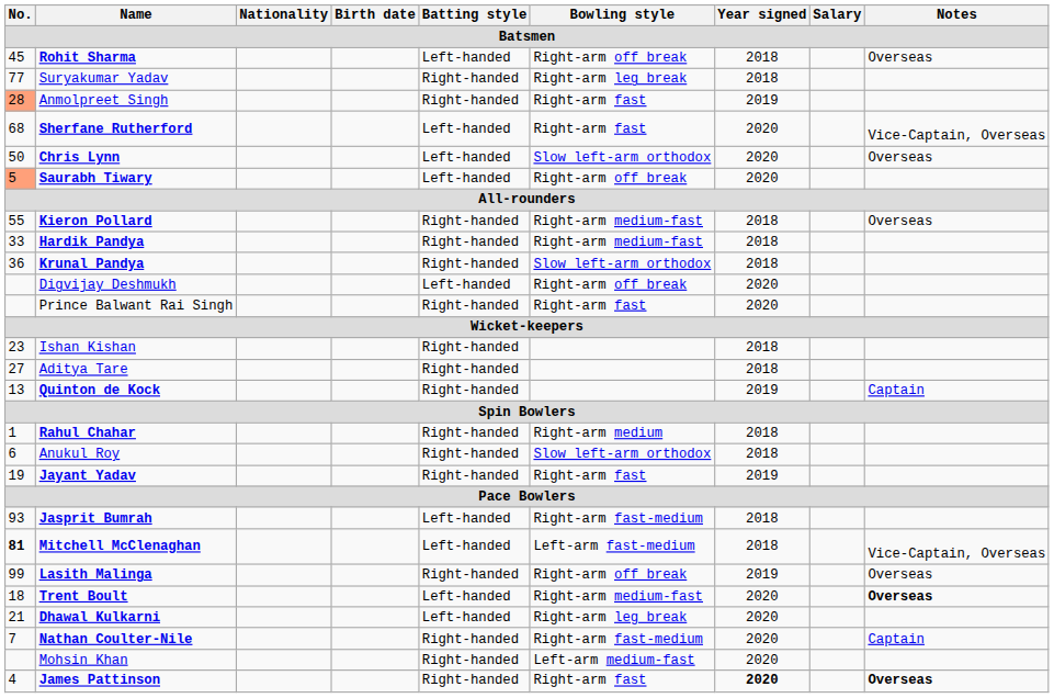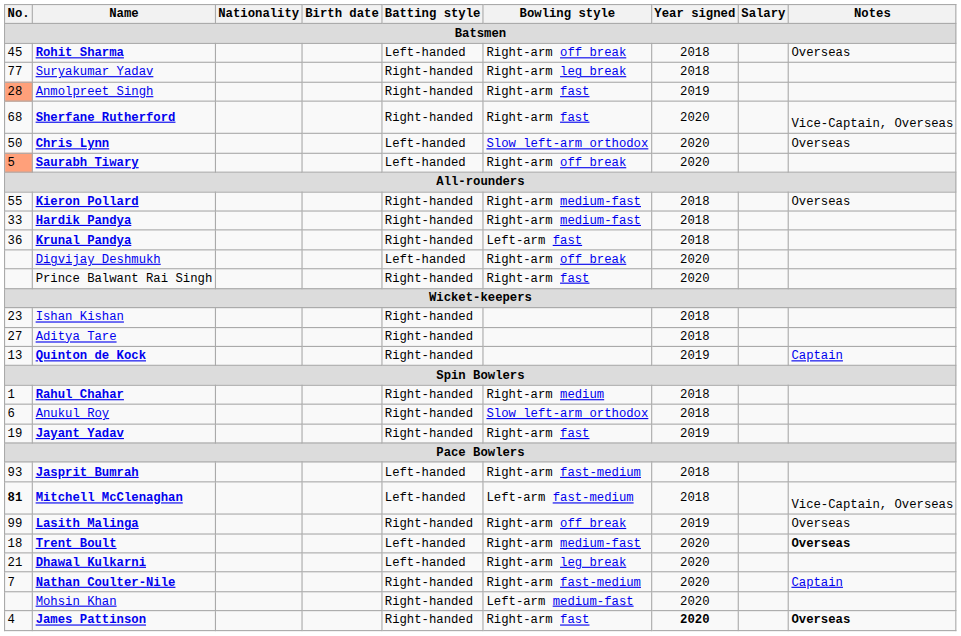 <table class="wikitable"  style="font-size:85%;">
 <tr>
 <th>No.</th>
 <th>Name</th>
 <th>Nationality</th>
 <th>Birth date</th>
 <th>Batting style</th>
 <th>Bowling style</th>
 <th>Year signed</th>
 <th>Salary</th>
 <th>Notes</th>
 </tr>
 <tr>
 <th colspan="9"  style="background:#dcdcdc; text-align:center;">Batsmen</th>
 </tr>
 <tr>
 <td>45</td>
 <td><strong><a href='#'>Rohit Sharma</a></strong></td>
 <td></td>
 <td></td>
 <td>Left-handed</td>
 <td>Right-arm <a href='#'>off break</a></td>
 <td style="text-align:center;">2018</td>
 <td style="text-align:right;"></td>
 <td>Overseas</td>
 </tr>
 <tr>
 <td>77</td>
 <td><a href='#'>Suryakumar Yadav</a></td>
 <td></td>
 <td></td>
 <td>Right-handed</td>
 <td>Right-arm <a href='#'>leg break</a></td>
 <td style="text-align:center;">2018</td>
 <td style="text-align:right;"></td>
 <td></td>
 </tr>
 <tr>
 <td style="background: lightsalmon;">28</td>
 <td><a href='#'>Anmolpreet Singh</a></td>
 <td></td>
 <td></td>
 <td>Right-handed</td>
 <td>Right-arm <a href='#'>fast</a></td>
 <td style="text-align:center;">2019</td>
 <td style="text-align:right;"></td>
 <td></td>
 </tr>
 <tr>
 <td>68</td>
 <td><strong><a href='#'>Sherfane Rutherford</a></strong></td>
 <td></td>
 <td></td>
-<td>Left-handed</td>
+<td>Right-handed</td>
 <td>Right-arm <a href='#'>fast</a></td>
 <td style="text-align:center;">2020</td>
 <td style="text-align:right;"></td>
 <td><br>Vice-Captain, Overseas</td>
 </tr>
 <tr>
 <td>50</td>
 <td><strong><a href='#'>Chris Lynn</a></strong></td>
 <td></td>
 <td></td>
 <td>Left-handed</td>
 <td><a href='#'>Slow left-arm orthodox</a></td>
 <td style="text-align:center;">2020</td>
 <td style="text-align:right;"></td>
 <td>Overseas</td>
 </tr>
 <tr>
 <td style="background: lightsalmon;">5</td>
 <td><strong><a href='#'>Saurabh Tiwary</a></strong></td>
 <td></td>
 <td></td>
 <td>Left-handed</td>
 <td>Right-arm <a href='#'>off break</a></td>
 <td style="text-align:center;">2020</td>
 <td style="text-align:right;"></td>
 <td></td>
 </tr>
 <tr>
 <th colspan="9"  style="background:#dcdcdc; text-align:center;">All-rounders</th>
 </tr>
 <tr>
 <td>55</td>
 <td><strong><a href='#'>Kieron Pollard</a></strong></td>
 <td></td>
 <td></td>
 <td>Right-handed</td>
 <td>Right-arm <a href='#'>medium-fast</a></td>
 <td style="text-align:center;">2018</td>
 <td style="text-align:right;"></td>
 <td>Overseas</td>
 </tr>
 <tr>
 <td>33</td>
 <td><strong><a href='#'>Hardik Pandya</a></strong></td>
 <td></td>
 <td></td>
 <td>Right-handed</td>
 <td>Right-arm <a href='#'>medium-fast</a></td>
 <td style="text-align:center;">2018</td>
 <td style="text-align:right;"></td>
 <td></td>
 </tr>
 <tr>
 <td>36</td>
 <td><strong><a href='#'>Krunal Pandya</a></strong></td>
 <td></td>
 <td></td>
 <td>Right-handed</td>
-<td><a href='#'>Slow left-arm orthodox</a></td>
+<td>Left-arm <a href='#'>fast</a></td>
 <td style="text-align:center;">2018</td>
 <td style="text-align:right;"></td>
 <td></td>
 </tr>
 <tr>
 <td></td>
 <td><a href='#'>Digvijay Deshmukh</a></td>
 <td></td>
 <td></td>
 <td>Left-handed</td>
 <td>Right-arm <a href='#'>off break</a></td>
 <td style="text-align:center;">2020</td>
 <td style="text-align:right;"></td>
 <td></td>
 </tr>
 <tr>
 <td></td>
 <td>Prince Balwant Rai Singh</td>
 <td></td>
 <td></td>
 <td>Right-handed</td>
 <td>Right-arm <a href='#'>fast</a></td>
 <td style="text-align:center;">2020</td>
 <td style="text-align:right;"></td>
 <td></td>
 </tr>
 <tr>
 <th colspan="9"  style="background:#dcdcdc; text-align:center;">Wicket-keepers</th>
 </tr>
 <tr>
 <td>23</td>
 <td><a href='#'>Ishan Kishan</a></td>
 <td></td>
 <td></td>
 <td>Right-handed</td>
 <td></td>
 <td style="text-align:center;">2018</td>
 <td style="text-align:right;"></td>
 <td></td>
 </tr>
 <tr>
 <td>27</td>
 <td><a href='#'>Aditya Tare</a></td>
 <td></td>
 <td></td>
 <td>Right-handed</td>
 <td></td>
 <td style="text-align:center;">2018</td>
 <td style="text-align:right;"></td>
 <td></td>
 </tr>
 <tr>
 <td>13</td>
 <td><strong><a href='#'>Quinton de Kock</a> </strong></td>
 <td></td>
 <td></td>
 <td>Right-handed</td>
 <td></td>
 <td style="text-align:center;">2019</td>
 <td style="text-align:right;"></td>
 <td><a href='#'>Captain</a></td>
 </tr>
 <tr>
 <th colspan="9"  style="background:#dcdcdc; text-align:center;">Spin Bowlers</th>
 </tr>
 <tr>
 <td>1</td>
 <td><strong> <a href='#'>Rahul Chahar</a> </strong></td>
 <td></td>
 <td></td>
 <td>Right-handed</td>
 <td>Right-arm <a href='#'>medium</a></td>
 <td style="text-align:center;">2018</td>
 <td style="text-align:right;"></td>
 <td></td>
 </tr>
 <tr>
 <td>6</td>
 <td><a href='#'>Anukul Roy</a></td>
 <td></td>
 <td></td>
 <td>Right-handed</td>
 <td><a href='#'>Slow left-arm orthodox</a></td>
 <td style="text-align:center;">2018</td>
 <td style="text-align:right;"></td>
 <td></td>
 </tr>
 <tr>
 <td>19</td>
 <td><strong><a href='#'>Jayant Yadav</a></strong></td>
 <td></td>
 <td></td>
 <td>Right-handed</td>
 <td>Right-arm <a href='#'>fast</a></td>
 <td style="text-align:center;">2019</td>
 <td style="text-align:right;"></td>
 <td></td>
 </tr>
 <tr>
 <th colspan="9"  style="background:#dcdcdc; text-align:center;">Pace Bowlers</th>
 </tr>
 <tr>
 <td>93</td>
 <td><strong><a href='#'>Jasprit Bumrah</a></strong></td>
 <td></td>
 <td></td>
 <td>Left-handed</td>
 <td>Right-arm <a href='#'>fast-medium</a></td>
 <td style="text-align:center;">2018</td>
 <td style="text-align:right;"></td>
 <td></td>
 </tr>
 <tr>
 <td><strong>81</strong></td>
 <td><strong><a href='#'>Mitchell McClenaghan</a></strong></td>
 <td></td>
 <td></td>
 <td>Left-handed</td>
 <td>Left-arm <a href='#'>fast-medium</a></td>
 <td style="text-align:center;">2018</td>
 <td style="text-align:right;"></td>
 <td><br>Vice-Captain, Overseas</td>
 </tr>
 <tr>
 <td>99</td>
 <td><strong><a href='#'>Lasith Malinga</a></strong></td>
 <td></td>
 <td></td>
 <td>Right-handed</td>
 <td>Right-arm <a href='#'>off break</a></td>
 <td style="text-align:center;">2019</td>
 <td style="text-align:right;"></td>
 <td>Overseas</td>
 </tr>
 <tr>
 <td>18</td>
 <td><strong><a href='#'>Trent Boult</a></strong></td>
 <td></td>
 <td></td>
 <td>Left-handed</td>
 <td>Right-arm <a href='#'>medium-fast</a></td>
 <td style="text-align:center;">2020</td>
 <td style="text-align:right;"></td>
 <td><strong>Overseas</strong></td>
 </tr>
 <tr>
 <td>21</td>
 <td><strong><a href='#'>Dhawal Kulkarni</a></strong></td>
 <td></td>
 <td></td>
 <td>Left-handed</td>
 <td>Right-arm <a href='#'>leg break</a></td>
 <td style="text-align:center;">2020</td>
 <td style="text-align:right;"></td>
 <td></td>
 </tr>
 <tr>
 <td>7</td>
 <td><strong><a href='#'>Nathan Coulter-Nile</a></strong></td>
 <td></td>
 <td></td>
 <td>Right-handed</td>
 <td>Right-arm <a href='#'>fast-medium</a></td>
 <td style="text-align:center;">2020</td>
 <td style="text-align:right;"></td>
 <td><a href='#'>Captain</a></td>
 </tr>
 <tr>
 <td></td>
 <td><a href='#'>Mohsin Khan</a></td>
 <td></td>
 <td></td>
 <td>Right-handed</td>
 <td>Left-arm <a href='#'>medium-fast</a></td>
 <td style="text-align:center;">2020</td>
 <td style="text-align:right;"></td>
 <td></td>
 </tr>
 <tr>
 <td>4</td>
 <td><strong><a href='#'>James Pattinson</a></strong></td>
 <td></td>
 <td></td>
 <td>Right-handed</td>
 <td>Right-arm <a href='#'>fast</a></td>
 <td style="text-align:center;"><strong>2020</strong></td>
 <td style="text-align:right;"></td>
 <td><strong>Overseas</strong></td>
 </tr>
 </table>
